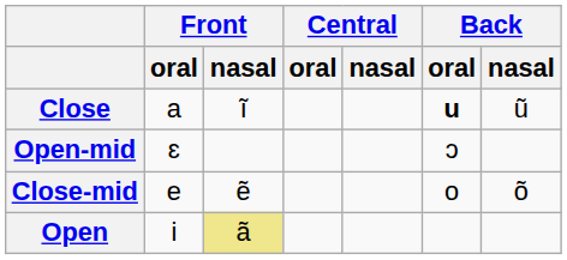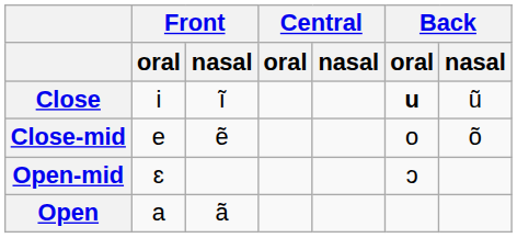 <table class="wikitable IPA" style="text-align:center;">
 <tr>
 <th></th>
 <th colspan="2"><a href='#'>Front</a></th>
 <th colspan="2"><a href='#'>Central</a></th>
 <th colspan="2"><a href='#'>Back</a></th>
 </tr>
 <tr>
 <th></th>
 <th>oral</th>
 <th>nasal</th>
 <th>oral</th>
 <th>nasal</th>
 <th>oral</th>
 <th>nasal</th>
 </tr>
 <tr>
 <th><a href='#'>Close</a></th>
-<td>a</td>
+<td>i</td>
 <td>ĩ</td>
 <td></td>
 <td></td>
 <td><strong>u</strong></td>
 <td>ũ</td>
+</tr>
+<tr>
+<th><a href='#'>Close-mid</a></th>
+<td>e</td>
+<td>ẽ</td>
+<td></td>
+<td></td>
+<td>o</td>
+<td>õ</td>
 </tr>
 <tr>
 <th><a href='#'>Open-mid</a></th>
 <td>ɛ</td>
 <td></td>
 <td></td>
 <td></td>
 <td>ɔ</td>
 <td></td>
 </tr>
 <tr>
-<th><a href='#'>Close-mid</a></th>
-<td>e</td>
-<td>ẽ</td>
-<td></td>
-<td></td>
-<td>o</td>
-<td>õ</td>
-</tr>
-<tr>
 <th><a href='#'>Open</a></th>
-<td>i</td>
-<td style="background: khaki;">ã</td>
+<td>a</td>
+<td>ã</td>
 <td></td>
 <td></td>
 <td></td>
 <td></td>
 </tr>
 </table>
